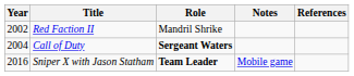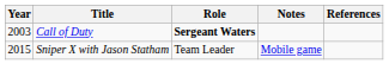 <table class="wikitable sortable">
 <tr>
 <th>Year</th>
 <th>Title</th>
 <th>Role</th>
 <th class = "unsortable">Notes</th>
 <th>References</th>
 </tr>
 <tr>
-<td>2002</td>
-<td><em><a href='#'>Red Faction II</a></em></td>
-<td>Mandril Shrike</td>
-<td></td>
-<td></td>
-</tr>
-<tr>
-<td>2004</td>
+<td>2003</td>
 <td><em><a href='#'>Call of Duty</a></em></td>
 <td><strong>Sergeant Waters</strong></td>
 <td></td>
 <td></td>
 </tr>
 <tr>
-<td>2016</td>
+<td>2015</td>
 <td><em>Sniper X with Jason Statham</em></td>
-<td><strong>Team Leader</strong></td>
+<td>Team Leader</td>
 <td><a href='#'>Mobile game</a></td>
 <td></td>
 </tr>
 </table>
